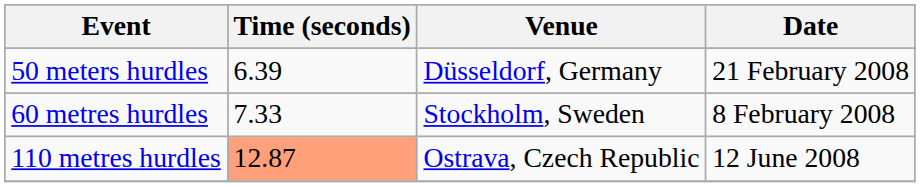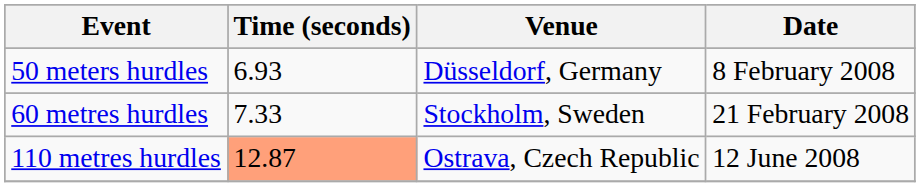 <table class="wikitable">
 <tr>
 <th>Event</th>
 <th>Time (seconds)</th>
 <th>Venue</th>
 <th>Date</th>
 </tr>
 <tr>
 <td><a href='#'>50 meters hurdles</a></td>
-<td>6.39</td>
+<td>6.93</td>
 <td><a href='#'>Düsseldorf</a>, Germany</td>
-<td>21 February 2008</td>
+<td>8 February 2008</td>
 </tr>
 <tr>
 <td><a href='#'>60 metres hurdles</a></td>
 <td>7.33</td>
 <td><a href='#'>Stockholm</a>, Sweden</td>
-<td>8 February 2008</td>
+<td>21 February 2008</td>
 </tr>
 <tr>
 <td><a href='#'>110 metres hurdles</a></td>
 <td style="background: lightsalmon;">12.87</td>
 <td><a href='#'>Ostrava</a>, Czech Republic</td>
 <td>12 June 2008</td>
 </tr>
 <tr>
 </tr>
 </table>
